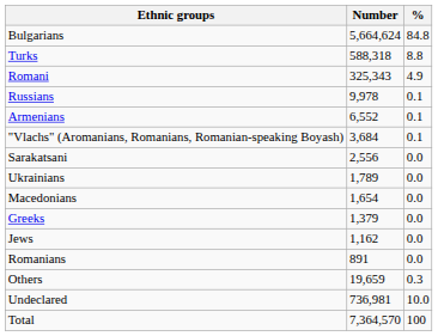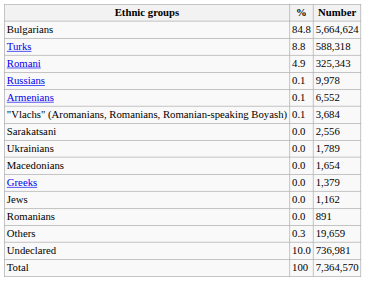 <table class="wikitable">
 <tr>
 <th>Ethnic groups</th>
+<th>%</th>
 <th>Number</th>
-<th>%</th>
 </tr>
 <tr>
 <td>Bulgarians</td>
+<td>84.8</td>
 <td>5,664,624</td>
-<td>84.8</td>
 </tr>
 <tr>
 <td><a href='#'>Turks</a></td>
+<td>8.8</td>
 <td>588,318</td>
-<td>8.8</td>
 </tr>
 <tr>
 <td><a href='#'>Romani</a></td>
+<td>4.9</td>
 <td>325,343</td>
-<td>4.9</td>
 </tr>
 <tr>
 <td><a href='#'>Russians</a></td>
+<td>0.1</td>
 <td>9,978</td>
-<td>0.1</td>
 </tr>
 <tr>
 <td><a href='#'>Armenians</a></td>
+<td>0.1</td>
 <td>6,552</td>
-<td>0.1</td>
 </tr>
 <tr>
 <td>"Vlachs" (Aromanians, Romanians, Romanian-speaking Boyash)</td>
+<td>0.1</td>
 <td>3,684</td>
-<td>0.1</td>
 </tr>
 <tr>
 <td>Sarakatsani</td>
+<td>0.0</td>
 <td>2,556</td>
-<td>0.0</td>
 </tr>
 <tr>
 <td>Ukrainians</td>
+<td>0.0</td>
 <td>1,789</td>
-<td>0.0</td>
 </tr>
 <tr>
 <td>Macedonians</td>
+<td>0.0</td>
 <td>1,654</td>
-<td>0.0</td>
 </tr>
 <tr>
 <td><a href='#'>Greeks</a></td>
+<td>0.0</td>
 <td>1,379</td>
-<td>0.0</td>
 </tr>
 <tr>
 <td>Jews</td>
+<td>0.0</td>
 <td>1,162</td>
-<td>0.0</td>
 </tr>
 <tr>
 <td>Romanians</td>
+<td>0.0</td>
 <td>891</td>
-<td>0.0</td>
 </tr>
 <tr>
 <td>Others</td>
+<td>0.3</td>
 <td>19,659</td>
-<td>0.3</td>
 </tr>
 <tr>
 <td>Undeclared</td>
+<td>10.0</td>
 <td>736,981</td>
-<td>10.0</td>
 </tr>
 <tr>
 <td>Total</td>
+<td>100</td>
 <td>7,364,570</td>
-<td>100</td>
 </tr>
 </table>
